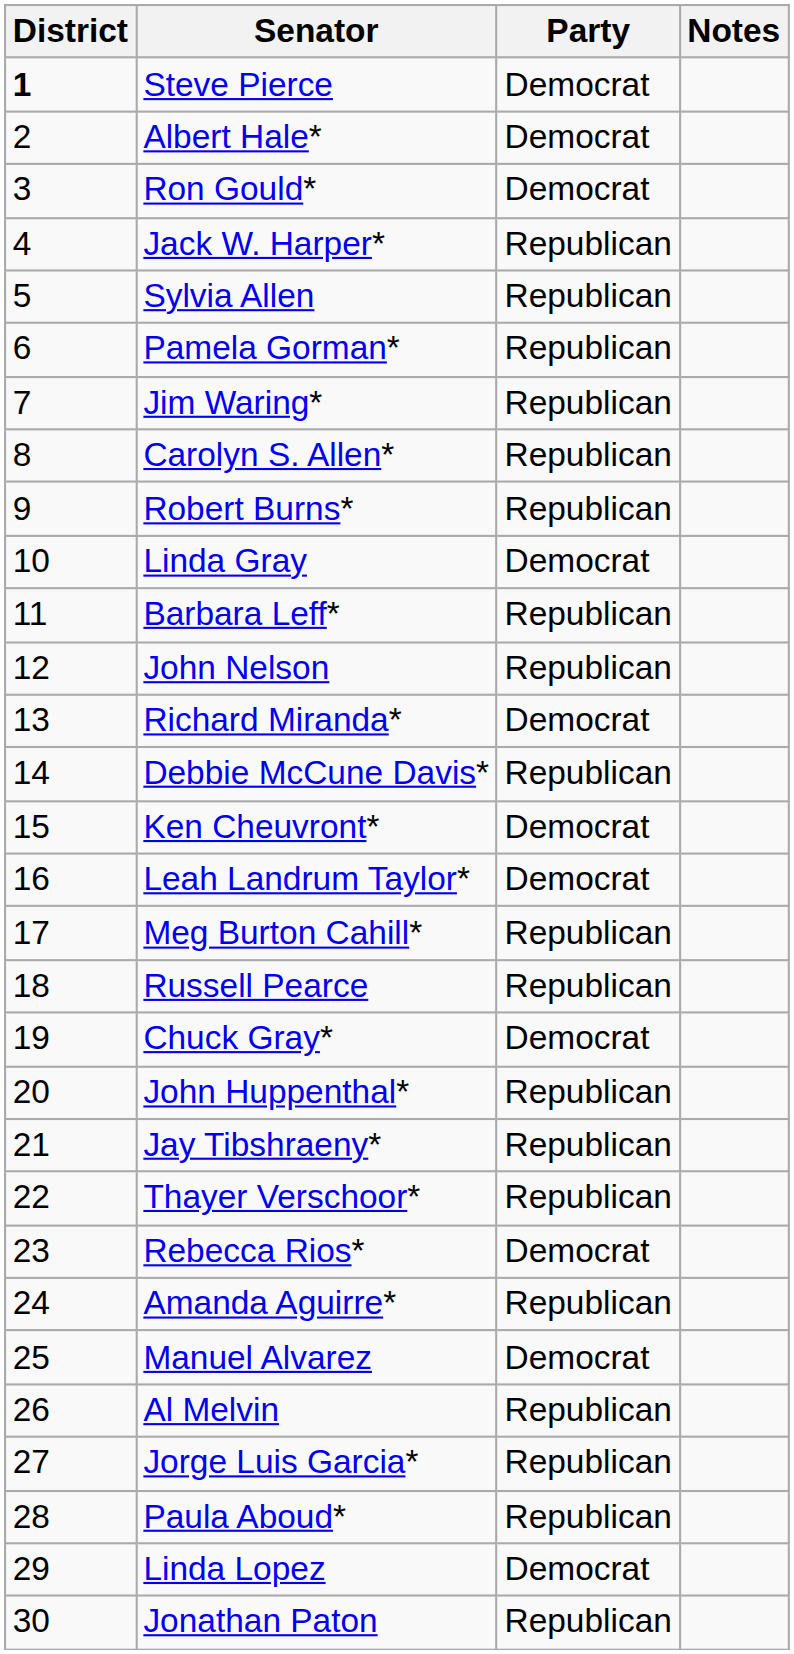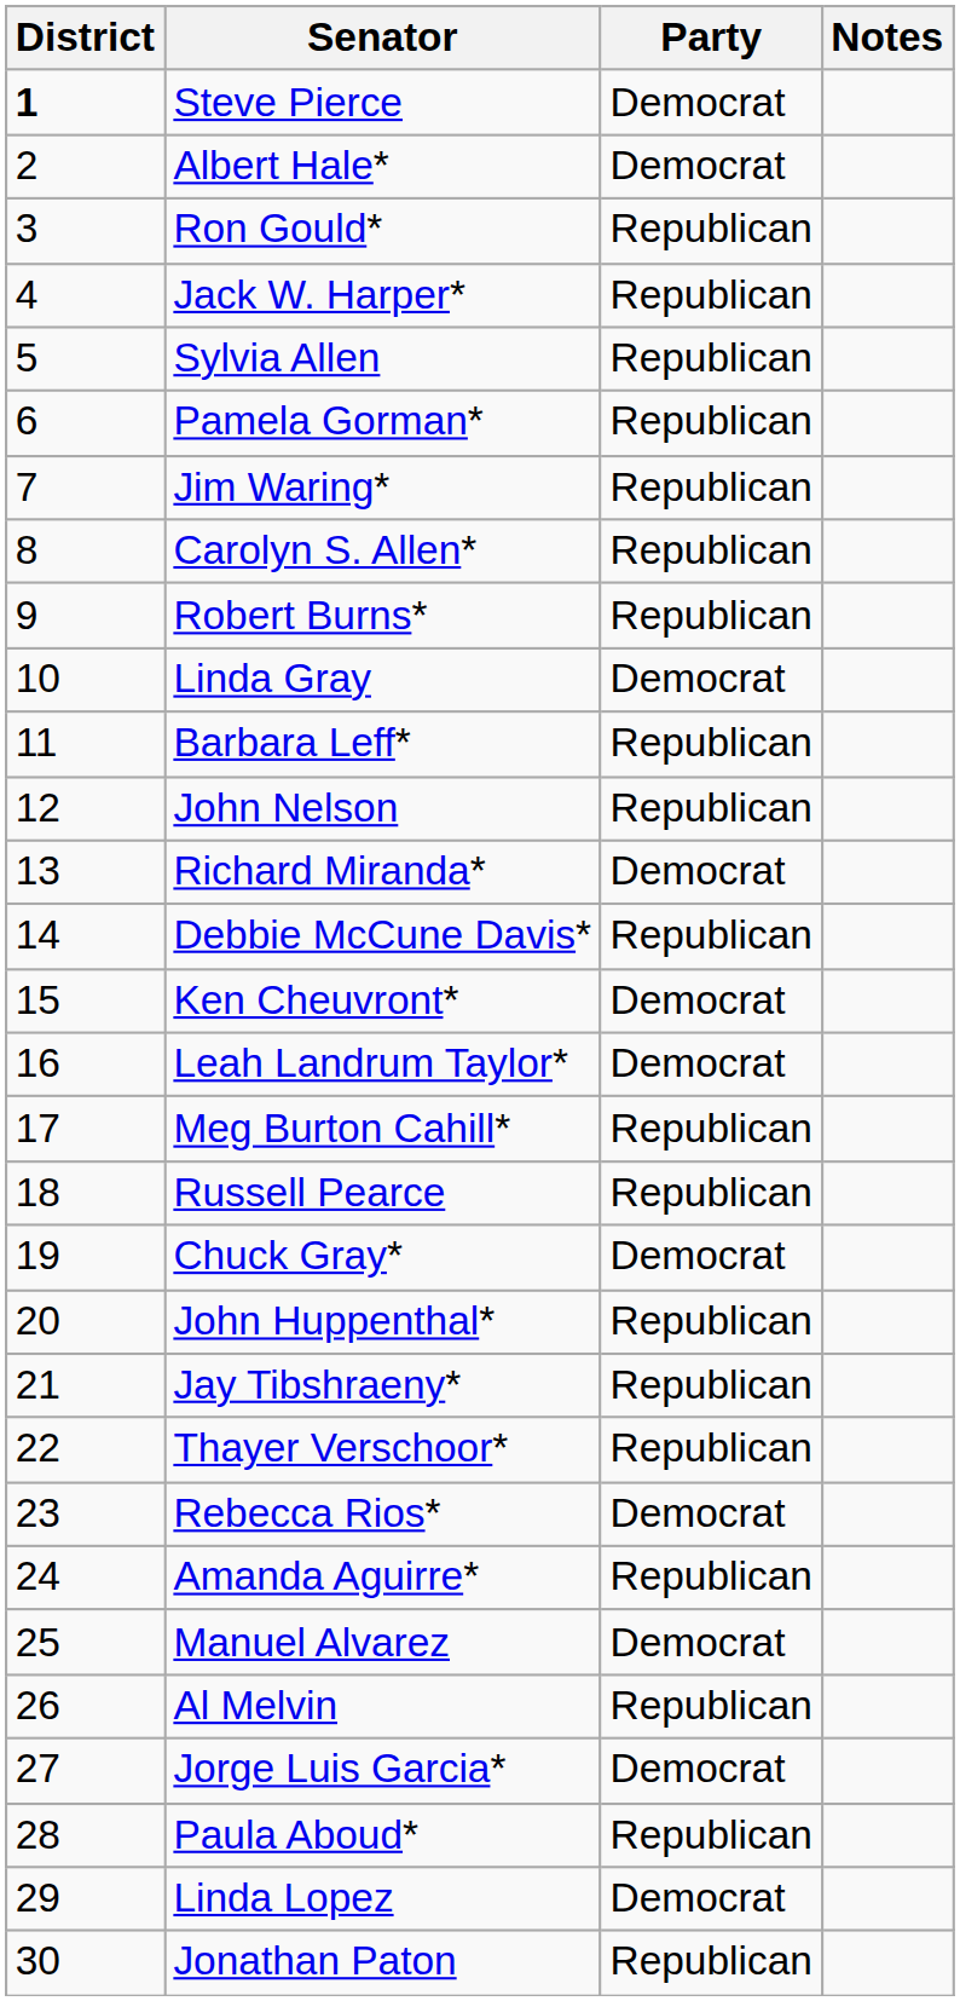 <table class=wikitable>
 <tr>
 <th>District</th>
 <th>Senator</th>
 <th>Party</th>
 <th>Notes</th>
 </tr>
 <tr>
 <td><strong>1</strong></td>
 <td><a href='#'>Steve Pierce</a></td>
 <td>Democrat</td>
 <td></td>
 </tr>
 <tr>
 <td>2</td>
 <td><a href='#'>Albert Hale</a>*</td>
 <td>Democrat</td>
 <td></td>
 </tr>
 <tr>
 <td>3</td>
 <td><a href='#'>Ron Gould</a>*</td>
-<td>Democrat</td>
+<td>Republican</td>
 <td></td>
 </tr>
 <tr>
 <td>4</td>
 <td><a href='#'>Jack W. Harper</a>*</td>
 <td>Republican</td>
 <td></td>
 </tr>
 <tr>
 <td>5</td>
 <td><a href='#'>Sylvia Allen</a></td>
 <td>Republican</td>
 <td></td>
 </tr>
 <tr>
 <td>6</td>
 <td><a href='#'>Pamela Gorman</a>*</td>
 <td>Republican</td>
 <td></td>
 </tr>
 <tr>
 <td>7</td>
 <td><a href='#'>Jim Waring</a>*</td>
 <td>Republican</td>
 <td></td>
 </tr>
 <tr>
 <td>8</td>
 <td><a href='#'>Carolyn S. Allen</a>*</td>
 <td>Republican</td>
 <td></td>
 </tr>
 <tr>
 <td>9</td>
 <td><a href='#'>Robert Burns</a>*</td>
 <td>Republican</td>
 <td></td>
 </tr>
 <tr>
 <td>10</td>
 <td><a href='#'>Linda Gray</a></td>
 <td>Democrat</td>
 <td></td>
 </tr>
 <tr>
 <td>11</td>
 <td><a href='#'>Barbara Leff</a>*</td>
 <td>Republican</td>
 <td></td>
 </tr>
 <tr>
 <td>12</td>
 <td><a href='#'>John Nelson</a></td>
 <td>Republican</td>
 <td></td>
 </tr>
 <tr>
 <td>13</td>
 <td><a href='#'>Richard Miranda</a>*</td>
 <td>Democrat</td>
 <td></td>
 </tr>
 <tr>
 <td>14</td>
 <td><a href='#'>Debbie McCune Davis</a>*</td>
 <td>Republican</td>
 <td></td>
 </tr>
 <tr>
 <td>15</td>
 <td><a href='#'>Ken Cheuvront</a>*</td>
 <td>Democrat</td>
 <td></td>
 </tr>
 <tr>
 <td>16</td>
 <td><a href='#'>Leah Landrum Taylor</a>*</td>
 <td>Democrat</td>
 <td></td>
 </tr>
 <tr>
 <td>17</td>
 <td><a href='#'>Meg Burton Cahill</a>*</td>
 <td>Republican</td>
 <td></td>
 </tr>
 <tr>
 <td>18</td>
 <td><a href='#'>Russell Pearce</a></td>
 <td>Republican</td>
 <td></td>
 </tr>
 <tr>
 <td>19</td>
 <td><a href='#'>Chuck Gray</a>*</td>
 <td>Democrat</td>
 <td></td>
 </tr>
 <tr>
 <td>20</td>
 <td><a href='#'>John Huppenthal</a>*</td>
 <td>Republican</td>
 <td></td>
 </tr>
 <tr>
 <td>21</td>
 <td><a href='#'>Jay Tibshraeny</a>*</td>
 <td>Republican</td>
 <td></td>
 </tr>
 <tr>
 <td>22</td>
 <td><a href='#'>Thayer Verschoor</a>*</td>
 <td>Republican</td>
 <td></td>
 </tr>
 <tr>
 <td>23</td>
 <td><a href='#'>Rebecca Rios</a>*</td>
 <td>Democrat</td>
 <td></td>
 </tr>
 <tr>
 <td>24</td>
 <td><a href='#'>Amanda Aguirre</a>*</td>
 <td>Republican</td>
 <td></td>
 </tr>
 <tr>
 <td>25</td>
 <td><a href='#'>Manuel Alvarez</a></td>
 <td>Democrat</td>
 <td></td>
 </tr>
 <tr>
 <td>26</td>
 <td><a href='#'>Al Melvin</a></td>
 <td>Republican</td>
 <td></td>
 </tr>
 <tr>
 <td>27</td>
 <td><a href='#'>Jorge Luis Garcia</a>*</td>
-<td>Republican</td>
+<td>Democrat</td>
 <td></td>
 </tr>
 <tr>
 <td>28</td>
 <td><a href='#'>Paula Aboud</a>*</td>
 <td>Republican</td>
 <td></td>
 </tr>
 <tr>
 <td>29</td>
 <td><a href='#'>Linda Lopez</a></td>
 <td>Democrat</td>
 <td></td>
 </tr>
 <tr>
 <td>30</td>
 <td><a href='#'>Jonathan Paton</a></td>
 <td>Republican</td>
 <td></td>
 </tr>
 <tr>
 </tr>
 </table>
